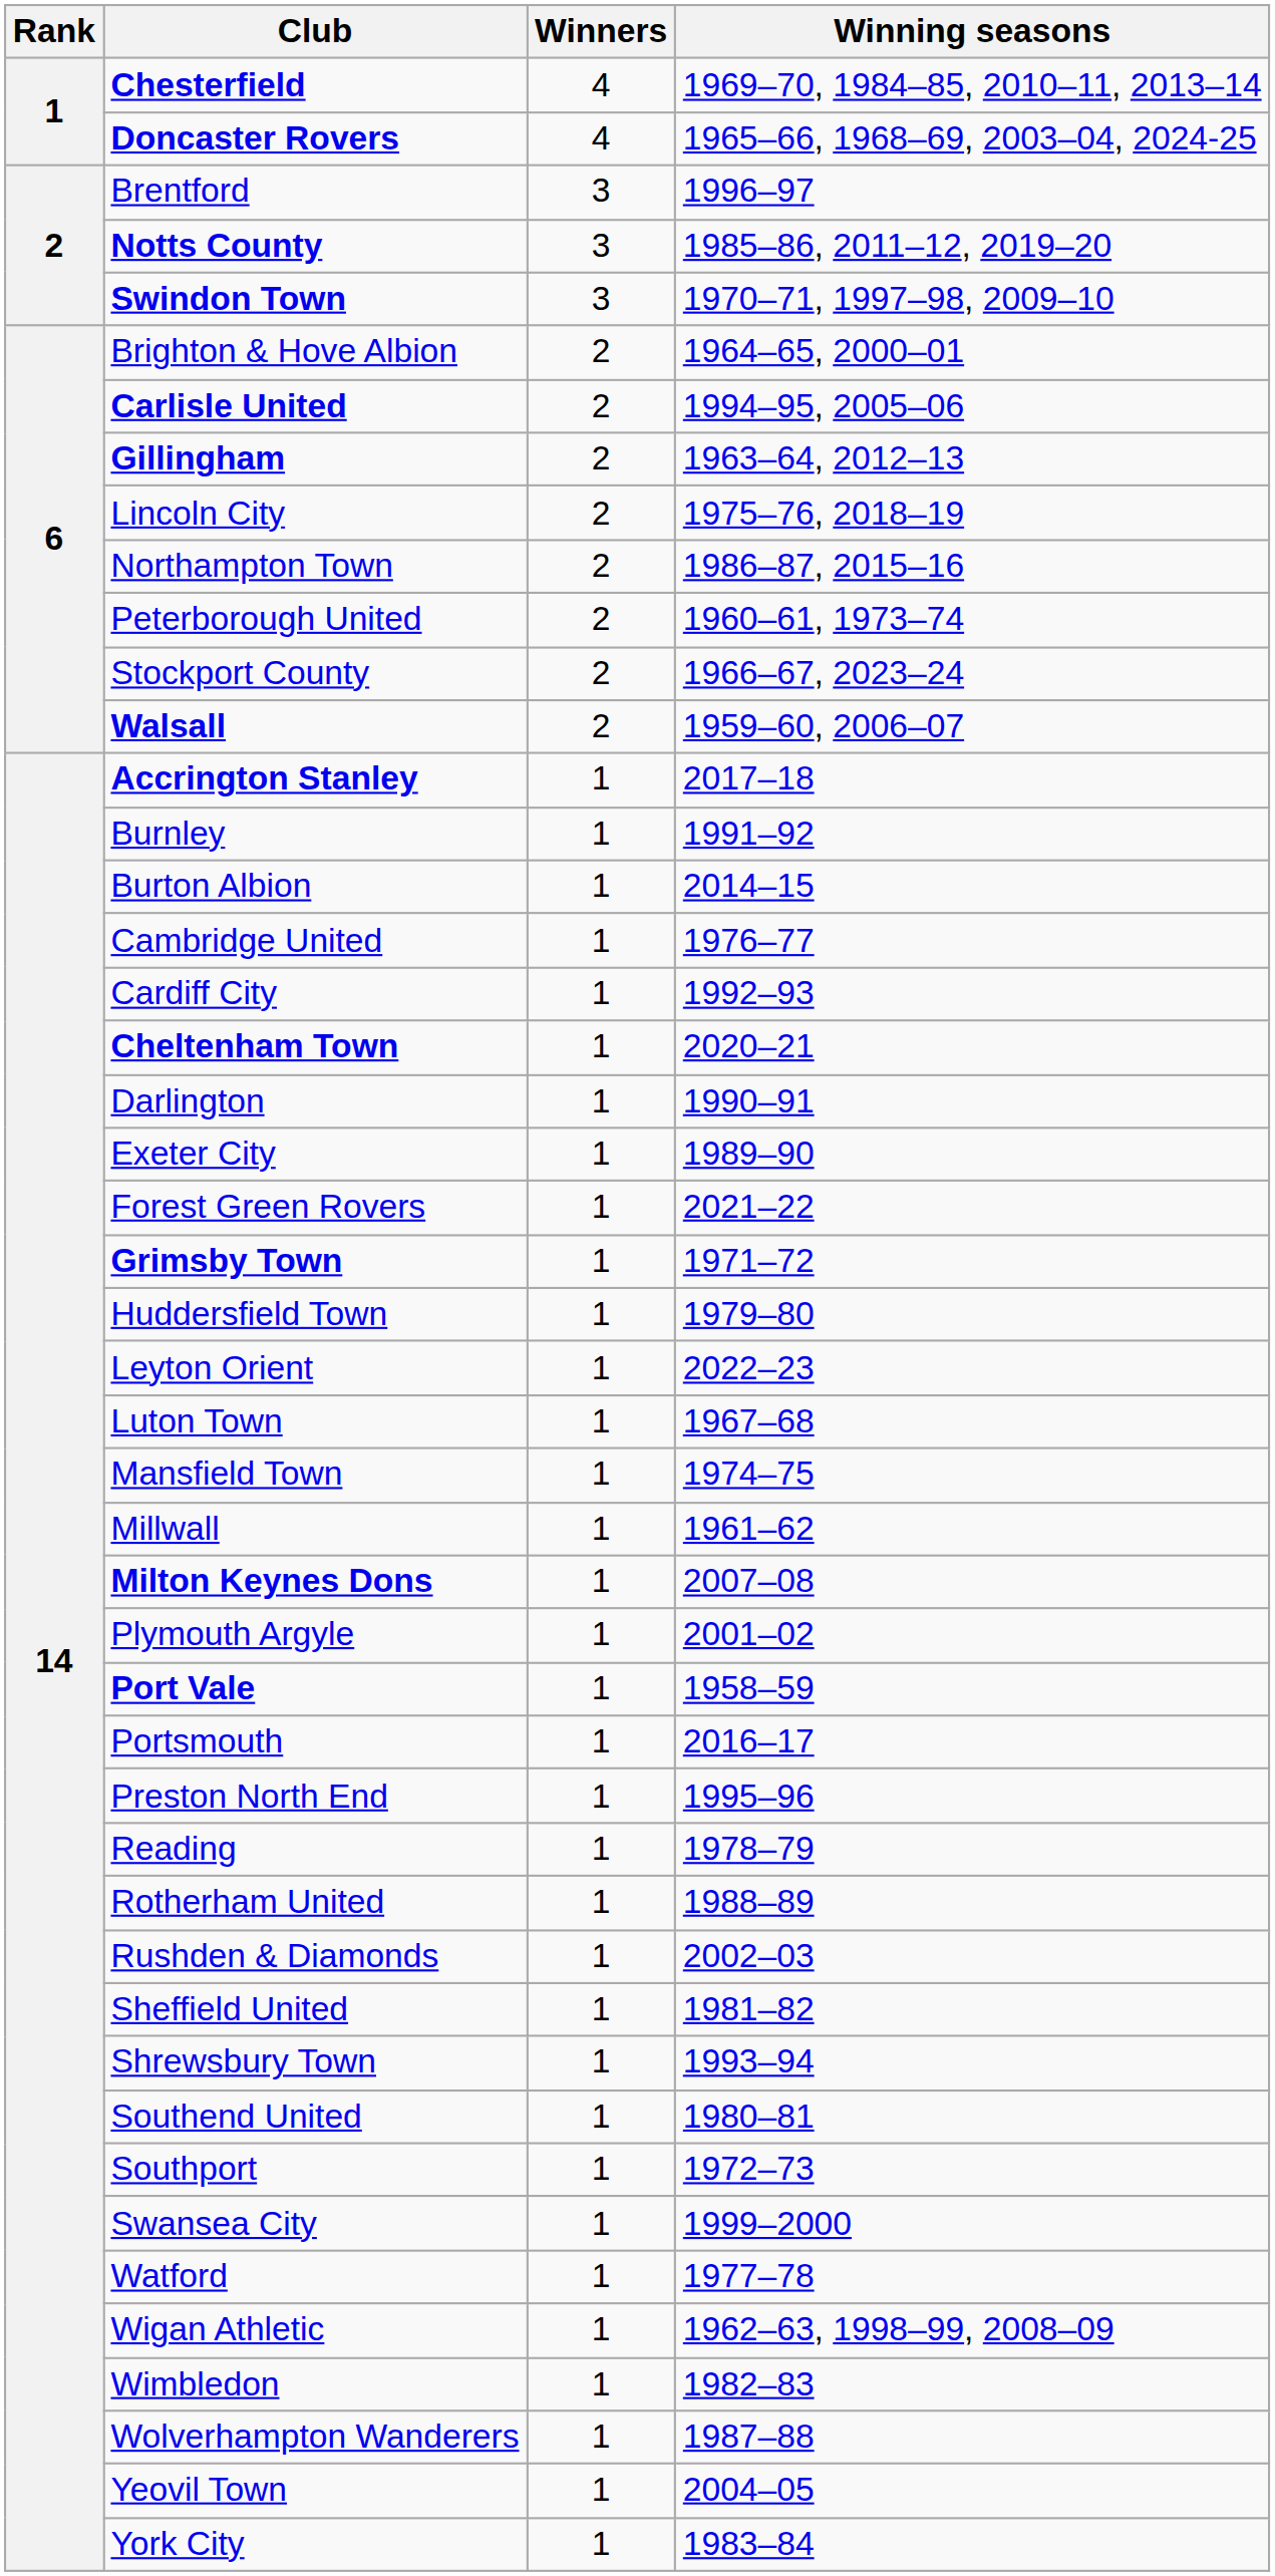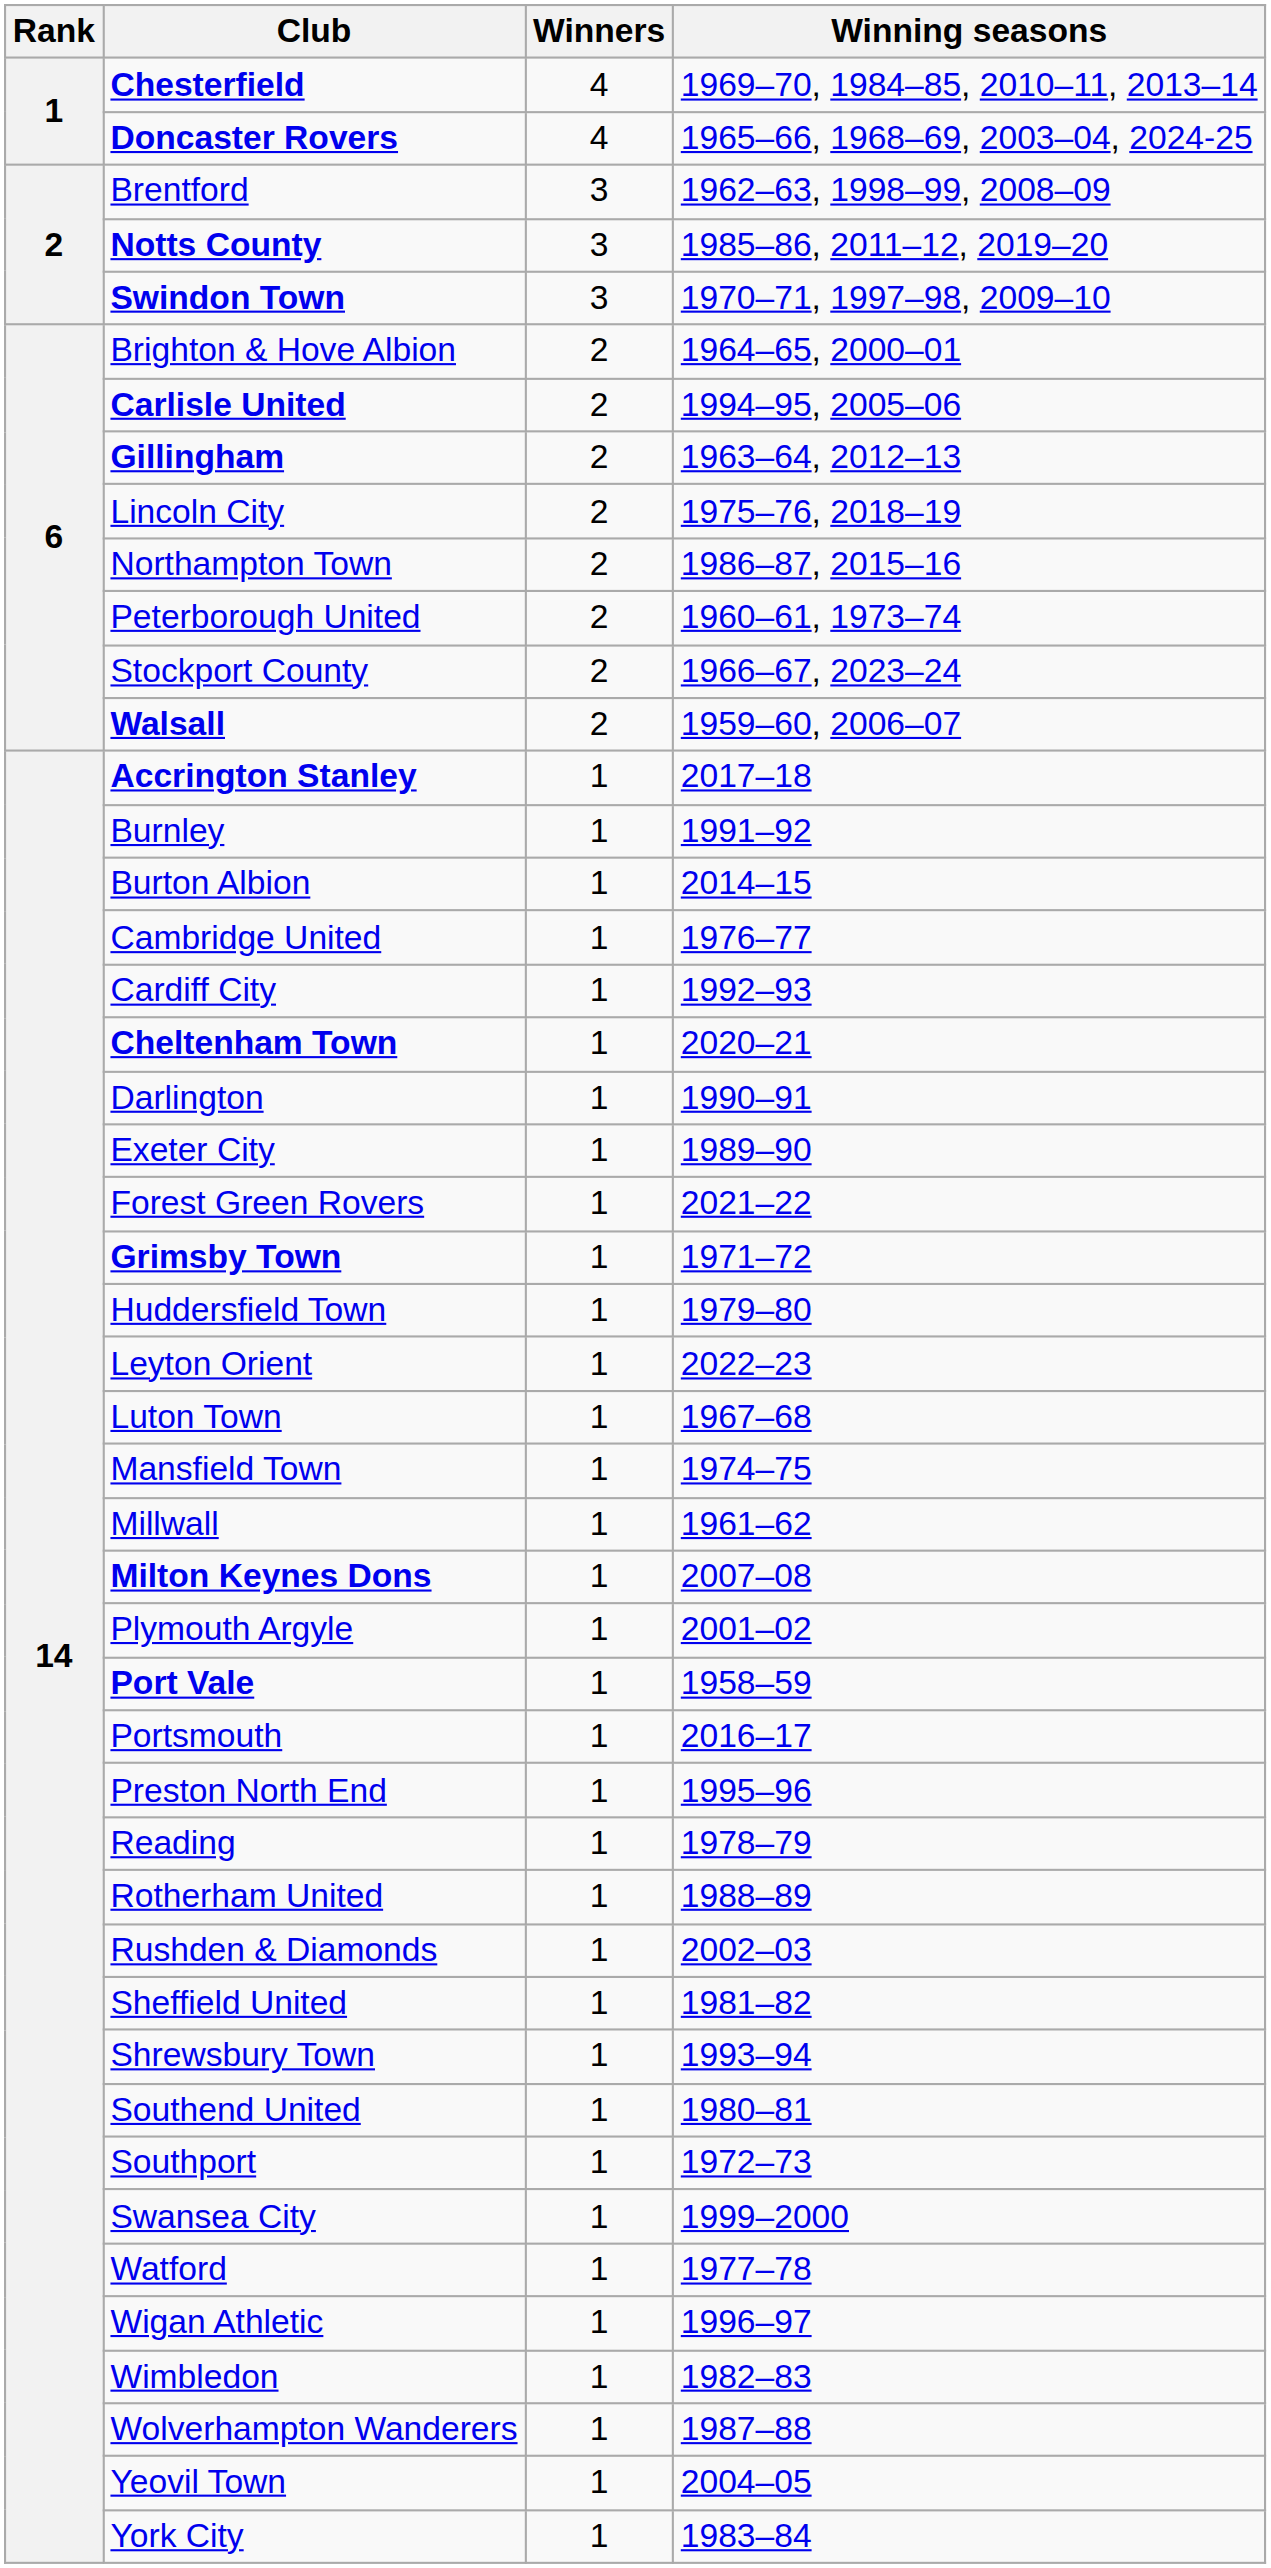 <table class="wikitable sortable">
 <tr>
 <th>Rank</th>
 <th>Club</th>
 <th>Winners</th>
 <th>Winning seasons</th>
 </tr>
 <tr>
 <th rowspan="2">1</th>
 <td><strong><a href='#'>Chesterfield</a></strong></td>
 <td style="text-align:center">4</td>
 <td><a href='#'>1969–70</a>, <a href='#'>1984–85</a>, <a href='#'>2010–11</a>, <a href='#'>2013–14</a></td>
 </tr>
 <tr>
 <td><strong><a href='#'>Doncaster Rovers</a></strong></td>
 <td style="text-align:center">4</td>
 <td><a href='#'>1965–66</a>, <a href='#'>1968–69</a>, <a href='#'>2003–04</a>, <a href='#'>2024-25</a></td>
 </tr>
 <tr>
 <th rowspan="3">2</th>
 <td><a href='#'>Brentford</a></td>
 <td style="text-align:center">3</td>
-<td><a href='#'>1996–97</a></td>
+<td><a href='#'>1962–63</a>, <a href='#'>1998–99</a>, <a href='#'>2008–09</a></td>
 </tr>
 <tr>
 <td><strong><a href='#'>Notts County</a></strong></td>
 <td style="text-align:center">3</td>
 <td><a href='#'>1985–86</a>, <a href='#'>2011–12</a>, <a href='#'>2019–20</a></td>
 </tr>
 <tr>
 <td><strong><a href='#'>Swindon Town</a></strong></td>
 <td style="text-align:center">3</td>
 <td><a href='#'>1970–71</a>, <a href='#'>1997–98</a>, <a href='#'>2009–10</a></td>
 </tr>
 <tr>
 <th rowspan="8">6</th>
 <td><a href='#'>Brighton & Hove Albion</a></td>
 <td style="text-align:center">2</td>
 <td><a href='#'>1964–65</a>, <a href='#'>2000–01</a></td>
 </tr>
 <tr>
 <td><strong><a href='#'>Carlisle United</a></strong></td>
 <td style="text-align:center">2</td>
 <td><a href='#'>1994–95</a>, <a href='#'>2005–06</a></td>
 </tr>
 <tr>
 <td><strong><a href='#'>Gillingham</a></strong></td>
 <td style="text-align:center">2</td>
 <td><a href='#'>1963–64</a>, <a href='#'>2012–13</a></td>
 </tr>
 <tr>
 <td><a href='#'>Lincoln City</a></td>
 <td style="text-align:center">2</td>
 <td><a href='#'>1975–76</a>, <a href='#'>2018–19</a></td>
 </tr>
 <tr>
 <td><a href='#'>Northampton Town</a></td>
 <td style="text-align:center">2</td>
 <td><a href='#'>1986–87</a>, <a href='#'>2015–16</a></td>
 </tr>
 <tr>
 <td><a href='#'>Peterborough United</a></td>
 <td style="text-align:center">2</td>
 <td><a href='#'>1960–61</a>, <a href='#'>1973–74</a></td>
 </tr>
 <tr>
 <td><a href='#'>Stockport County</a></td>
 <td style="text-align:center">2</td>
 <td><a href='#'>1966–67</a>, <a href='#'>2023–24</a></td>
 </tr>
 <tr>
 <td><strong><a href='#'>Walsall</a></strong></td>
 <td style="text-align:center">2</td>
 <td><a href='#'>1959–60</a>, <a href='#'>2006–07</a></td>
 </tr>
 <tr>
 <th rowspan="34">14</th>
 <td><strong><a href='#'>Accrington Stanley</a></strong></td>
 <td style="text-align:center">1</td>
 <td><a href='#'>2017–18</a></td>
 </tr>
 <tr>
 <td><a href='#'>Burnley</a></td>
 <td style="text-align:center">1</td>
 <td><a href='#'>1991–92</a></td>
 </tr>
 <tr>
 <td><a href='#'>Burton Albion</a></td>
 <td style="text-align:center">1</td>
 <td><a href='#'>2014–15</a></td>
 </tr>
 <tr>
 <td><a href='#'>Cambridge United</a></td>
 <td style="text-align:center">1</td>
 <td><a href='#'>1976–77</a></td>
 </tr>
 <tr>
 <td><a href='#'>Cardiff City</a></td>
 <td style="text-align:center">1</td>
 <td><a href='#'>1992–93</a></td>
 </tr>
 <tr>
 <td><strong><a href='#'>Cheltenham Town</a></strong></td>
 <td style="text-align:center">1</td>
 <td><a href='#'>2020–21</a></td>
 </tr>
 <tr>
 <td><a href='#'>Darlington</a></td>
 <td style="text-align:center">1</td>
 <td><a href='#'>1990–91</a></td>
 </tr>
 <tr>
 <td><a href='#'>Exeter City</a></td>
 <td style="text-align:center">1</td>
 <td><a href='#'>1989–90</a></td>
 </tr>
 <tr>
 <td><a href='#'>Forest Green Rovers</a></td>
 <td style="text-align:center">1</td>
 <td><a href='#'>2021–22</a></td>
 </tr>
 <tr>
 <td><strong><a href='#'>Grimsby Town</a></strong></td>
 <td style="text-align:center">1</td>
 <td><a href='#'>1971–72</a></td>
 </tr>
 <tr>
 <td><a href='#'>Huddersfield Town</a></td>
 <td style="text-align:center">1</td>
 <td><a href='#'>1979–80</a></td>
 </tr>
 <tr>
 <td><a href='#'>Leyton Orient</a></td>
 <td style="text-align:center">1</td>
 <td><a href='#'>2022–23</a></td>
 </tr>
 <tr>
 <td><a href='#'>Luton Town</a></td>
 <td style="text-align:center">1</td>
 <td><a href='#'>1967–68</a></td>
 </tr>
 <tr>
 <td><a href='#'>Mansfield Town</a></td>
 <td style="text-align:center">1</td>
 <td><a href='#'>1974–75</a></td>
 </tr>
 <tr>
 <td><a href='#'>Millwall</a></td>
 <td style="text-align:center">1</td>
 <td><a href='#'>1961–62</a></td>
 </tr>
 <tr>
 <td><strong><a href='#'>Milton Keynes Dons</a></strong></td>
 <td style="text-align:center">1</td>
 <td><a href='#'>2007–08</a></td>
 </tr>
 <tr>
 <td><a href='#'>Plymouth Argyle</a></td>
 <td style="text-align:center">1</td>
 <td><a href='#'>2001–02</a></td>
 </tr>
 <tr>
 <td><strong><a href='#'>Port Vale</a></strong></td>
 <td style="text-align:center">1</td>
 <td><a href='#'>1958–59</a></td>
 </tr>
 <tr>
 <td><a href='#'>Portsmouth</a></td>
 <td style="text-align:center">1</td>
 <td><a href='#'>2016–17</a></td>
 </tr>
 <tr>
 <td><a href='#'>Preston North End</a></td>
 <td style="text-align:center">1</td>
 <td><a href='#'>1995–96</a></td>
 </tr>
 <tr>
 <td><a href='#'>Reading</a></td>
 <td style="text-align:center">1</td>
 <td><a href='#'>1978–79</a></td>
 </tr>
 <tr>
 <td><a href='#'>Rotherham United</a></td>
 <td style="text-align:center">1</td>
 <td><a href='#'>1988–89</a></td>
 </tr>
 <tr>
 <td><a href='#'>Rushden & Diamonds</a></td>
 <td style="text-align:center">1</td>
 <td><a href='#'>2002–03</a></td>
 </tr>
 <tr>
 <td><a href='#'>Sheffield United</a></td>
 <td style="text-align:center">1</td>
 <td><a href='#'>1981–82</a></td>
 </tr>
 <tr>
 <td><a href='#'>Shrewsbury Town</a></td>
 <td style="text-align:center">1</td>
 <td><a href='#'>1993–94</a></td>
 </tr>
 <tr>
 <td><a href='#'>Southend United</a></td>
 <td style="text-align:center">1</td>
 <td><a href='#'>1980–81</a></td>
 </tr>
 <tr>
 <td><a href='#'>Southport</a></td>
 <td style="text-align:center">1</td>
 <td><a href='#'>1972–73</a></td>
 </tr>
 <tr>
 <td><a href='#'>Swansea City</a></td>
 <td style="text-align:center">1</td>
 <td><a href='#'>1999–2000</a></td>
 </tr>
 <tr>
 <td><a href='#'>Watford</a></td>
 <td style="text-align:center">1</td>
 <td><a href='#'>1977–78</a></td>
 </tr>
 <tr>
 <td><a href='#'>Wigan Athletic</a></td>
 <td style="text-align:center">1</td>
-<td><a href='#'>1962–63</a>, <a href='#'>1998–99</a>, <a href='#'>2008–09</a></td>
+<td><a href='#'>1996–97</a></td>
 </tr>
 <tr>
 <td><a href='#'>Wimbledon</a></td>
 <td style="text-align:center">1</td>
 <td><a href='#'>1982–83</a></td>
 </tr>
 <tr>
 <td><a href='#'>Wolverhampton Wanderers</a></td>
 <td style="text-align:center">1</td>
 <td><a href='#'>1987–88</a></td>
 </tr>
 <tr>
 <td><a href='#'>Yeovil Town</a></td>
 <td style="text-align:center">1</td>
 <td><a href='#'>2004–05</a></td>
 </tr>
 <tr>
 <td><a href='#'>York City</a></td>
 <td style="text-align:center">1</td>
 <td><a href='#'>1983–84</a></td>
 </tr>
 </table>
